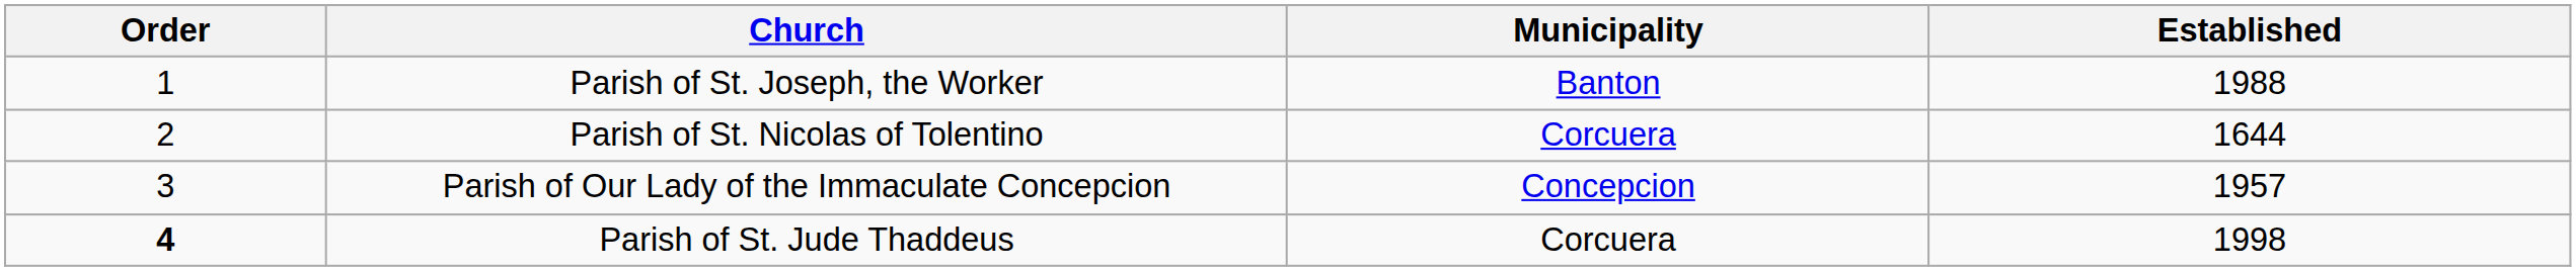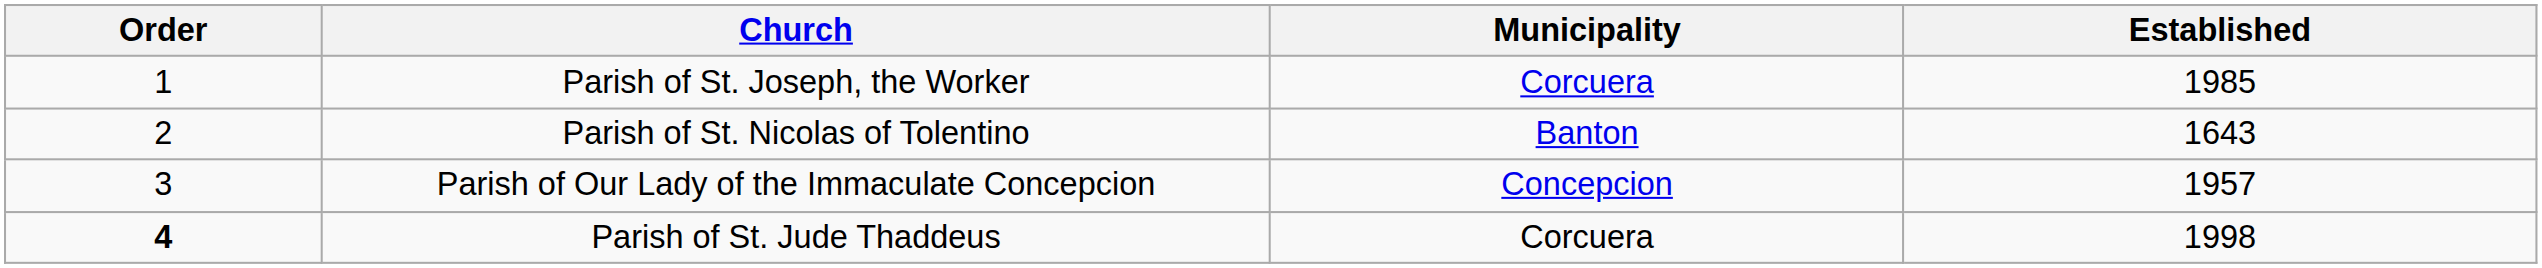 <table class="wikitable" style="text-align:center;">
 <tr>
 <th width=5%>Order</th>
 <th width=15%><a href='#'>Church</a></th>
 <th width=10%>Municipality</th>
 <th width=10%>Established</th>
 </tr>
 <tr>
 <td>1</td>
 <td>Parish of St. Joseph, the Worker</td>
-<td><a href='#'>Banton</a></td>
-<td>1988</td>
+<td><a href='#'>Corcuera</a></td>
+<td>1985</td>
 </tr>
 <tr>
 <td>2</td>
 <td>Parish of St. Nicolas of Tolentino</td>
-<td><a href='#'>Corcuera</a></td>
-<td>1644</td>
+<td><a href='#'>Banton</a></td>
+<td>1643</td>
 </tr>
 <tr>
 <td>3</td>
 <td>Parish of Our Lady of the Immaculate Concepcion</td>
 <td><a href='#'>Concepcion</a></td>
 <td>1957</td>
 </tr>
 <tr>
 <td><strong>4</strong></td>
 <td>Parish of St. Jude Thaddeus</td>
 <td>Corcuera</td>
 <td>1998</td>
 </tr>
 </table>
